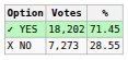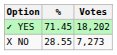 <table class="wikitable">
 <tr>
 <th>Option</th>
+<th>%</th>
 <th>Votes</th>
-<th>%</th>
 </tr>
 <tr>
 <td style=background:#bbf8be>✓ YES</td>
+<td style=background:#bbf8be>71.45</td>
 <td style=background:#bbf8be>18,202</td>
-<td style=background:#bbf8be>71.45</td>
 </tr>
 <tr>
 <td>X NO</td>
+<td>28.55</td>
 <td>7,273</td>
-<td>28.55</td>
 </tr>
 </table>
